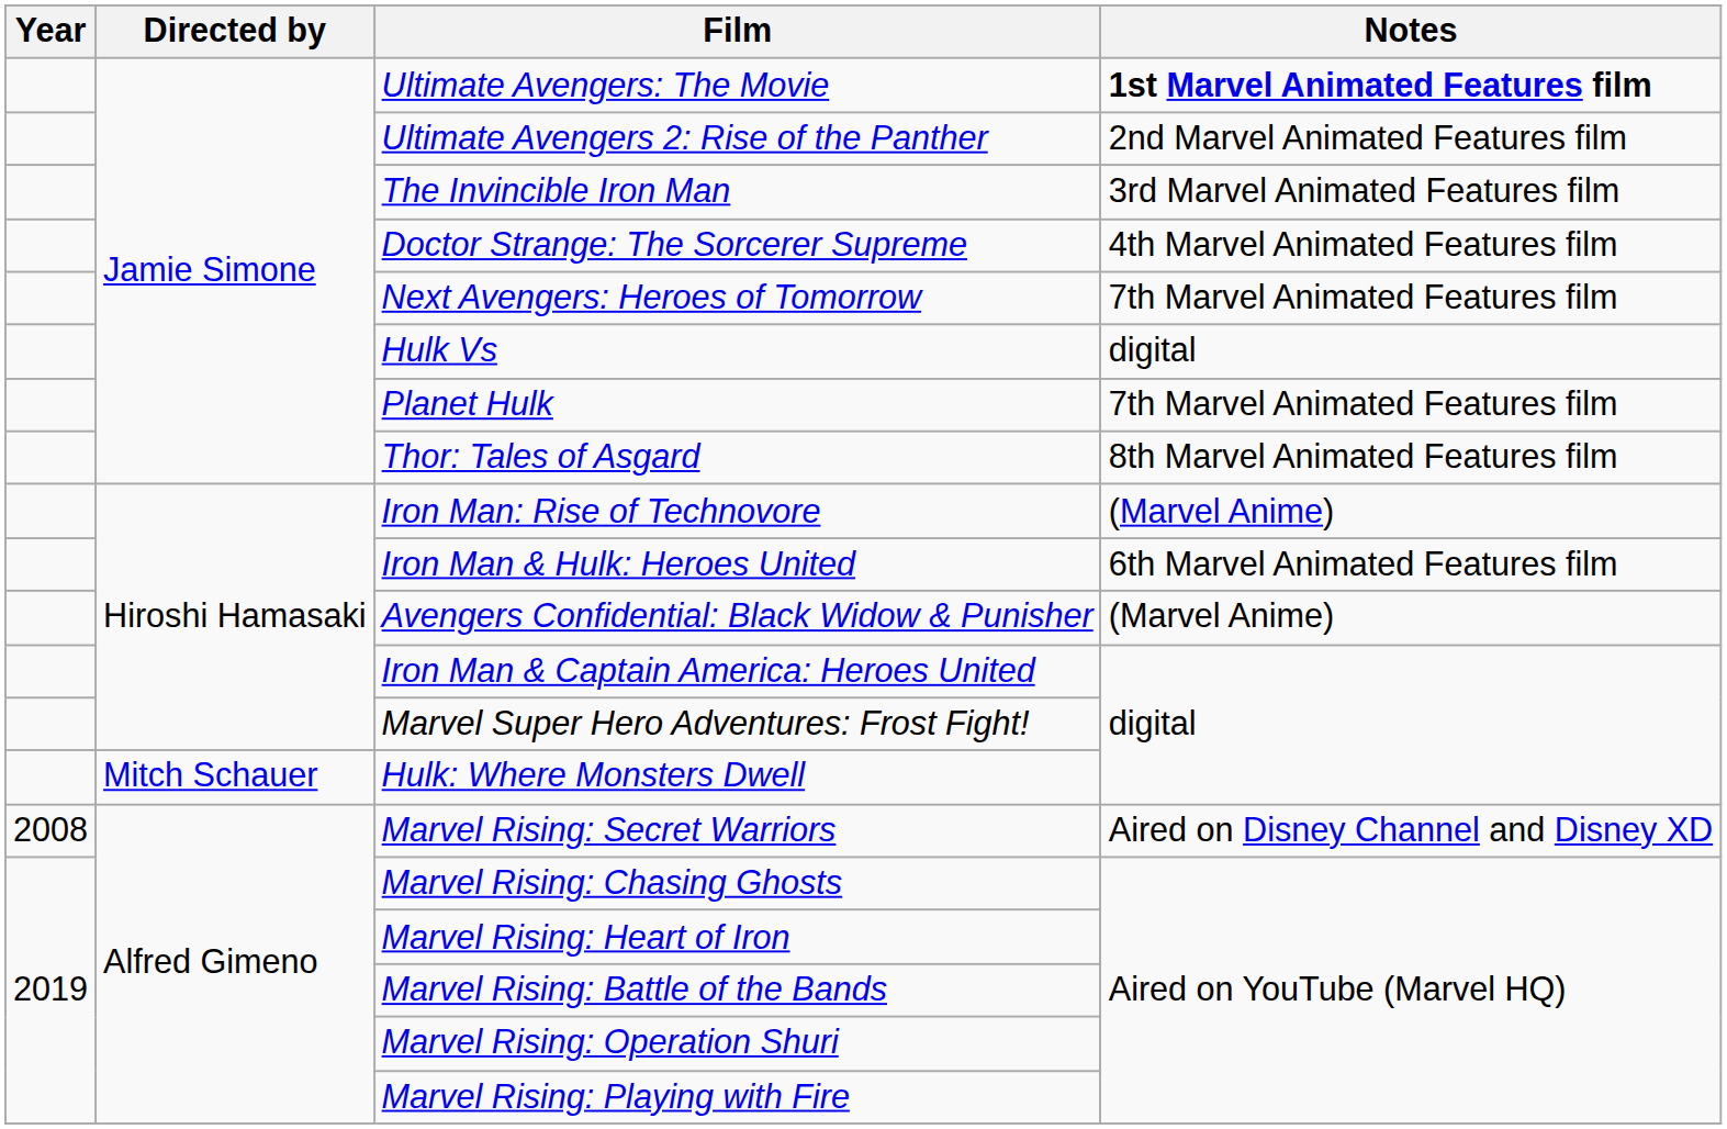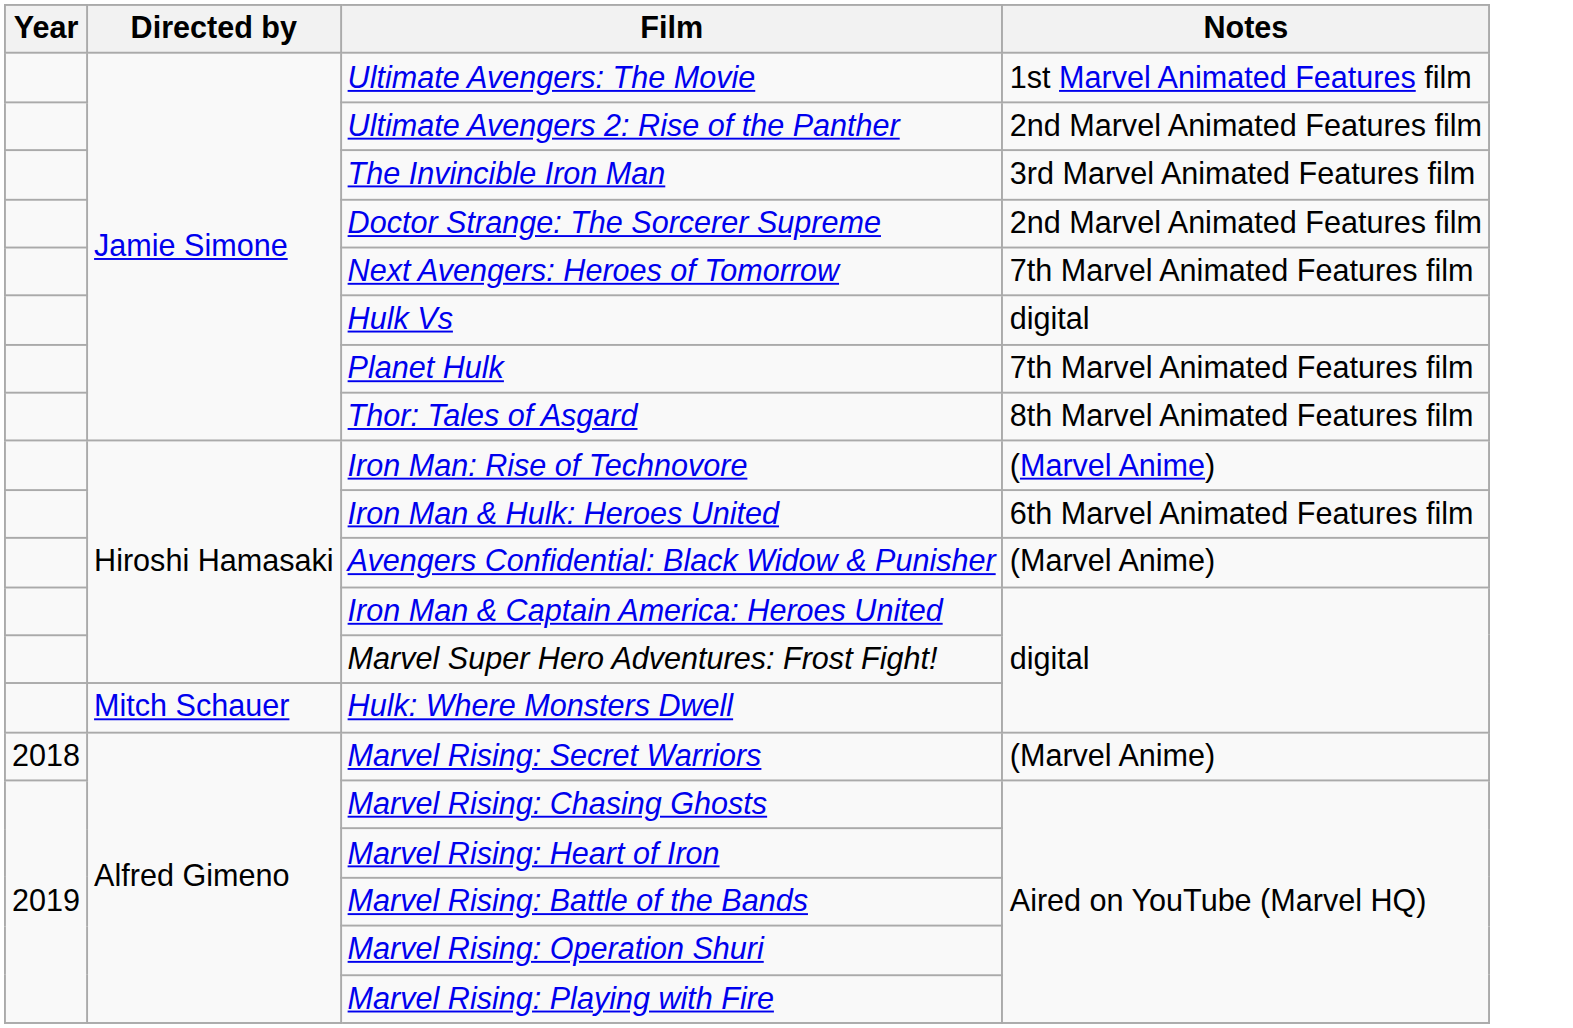 <table class="wikitable sortable">
 <tr>
 <th>Year</th>
 <th>Directed by</th>
 <th>Film</th>
 <th>Notes</th>
 </tr>
 <tr>
 <td></td>
 <td rowspan="8"><a href='#'>Jamie Simone</a></td>
 <td><em><a href='#'>Ultimate Avengers: The Movie</a></em></td>
-<td><strong>1st <a href='#'>Marvel Animated Features</a> film</strong></td>
+<td>1st <a href='#'>Marvel Animated Features</a> film</td>
 </tr>
 <tr>
 <td></td>
 <td><em><a href='#'>Ultimate Avengers 2: Rise of the Panther</a></em></td>
 <td>2nd Marvel Animated Features film</td>
 </tr>
 <tr>
 <td></td>
 <td><em><a href='#'>The Invincible Iron Man</a></em></td>
 <td>3rd Marvel Animated Features film</td>
 </tr>
 <tr>
 <td></td>
 <td><em><a href='#'>Doctor Strange: The Sorcerer Supreme</a></em></td>
-<td>4th Marvel Animated Features film</td>
+<td>2nd Marvel Animated Features film</td>
 </tr>
 <tr>
 <td></td>
 <td><em><a href='#'>Next Avengers: Heroes of Tomorrow</a></em></td>
 <td>7th Marvel Animated Features film</td>
 </tr>
 <tr>
 <td></td>
 <td><em><a href='#'>Hulk Vs</a></em></td>
 <td>digital</td>
 </tr>
 <tr>
 <td></td>
 <td><em><a href='#'>Planet Hulk</a></em></td>
 <td>7th Marvel Animated Features film</td>
 </tr>
 <tr>
 <td></td>
 <td><em><a href='#'>Thor: Tales of Asgard</a></em></td>
 <td>8th Marvel Animated Features film</td>
 </tr>
 <tr>
 <td></td>
 <td rowspan="5">Hiroshi Hamasaki</td>
 <td><em><a href='#'>Iron Man: Rise of Technovore</a></em></td>
 <td>(<a href='#'>Marvel Anime</a>)</td>
 </tr>
 <tr>
 <td></td>
 <td><em><a href='#'>Iron Man & Hulk: Heroes United</a></em></td>
 <td>6th Marvel Animated Features film</td>
 </tr>
 <tr>
 <td></td>
 <td><em><a href='#'>Avengers Confidential: Black Widow & Punisher</a></em></td>
 <td>(Marvel Anime)</td>
 </tr>
 <tr>
 <td></td>
 <td><em><a href='#'>Iron Man & Captain America: Heroes United</a></em></td>
 <td rowspan="3">digital</td>
 </tr>
 <tr>
 <td></td>
 <td><em>Marvel Super Hero Adventures: Frost Fight!</em></td>
 </tr>
 <tr>
 <td></td>
 <td><a href='#'>Mitch Schauer</a></td>
 <td><em><a href='#'>Hulk: Where Monsters Dwell</a></em></td>
 </tr>
 <tr>
-<td>2008</td>
+<td>2018</td>
 <td rowspan="6">Alfred Gimeno</td>
 <td><em><a href='#'>Marvel Rising: Secret Warriors</a></em></td>
-<td>Aired on <a href='#'>Disney Channel</a> and <a href='#'>Disney XD</a></td>
+<td>(Marvel Anime)</td>
 </tr>
 <tr>
 <td rowspan="5">2019</td>
 <td><em><a href='#'>Marvel Rising: Chasing Ghosts</a></em></td>
 <td rowspan="5">Aired on YouTube (Marvel HQ)</td>
 </tr>
 <tr>
 <td><em><a href='#'>Marvel Rising: Heart of Iron</a></em></td>
 </tr>
 <tr>
 <td><em><a href='#'>Marvel Rising: Battle of the Bands</a></em></td>
 </tr>
 <tr>
 <td><em><a href='#'>Marvel Rising: Operation Shuri</a></em></td>
 </tr>
 <tr>
 <td><em><a href='#'>Marvel Rising: Playing with Fire</a></em></td>
 </tr>
 </table>
